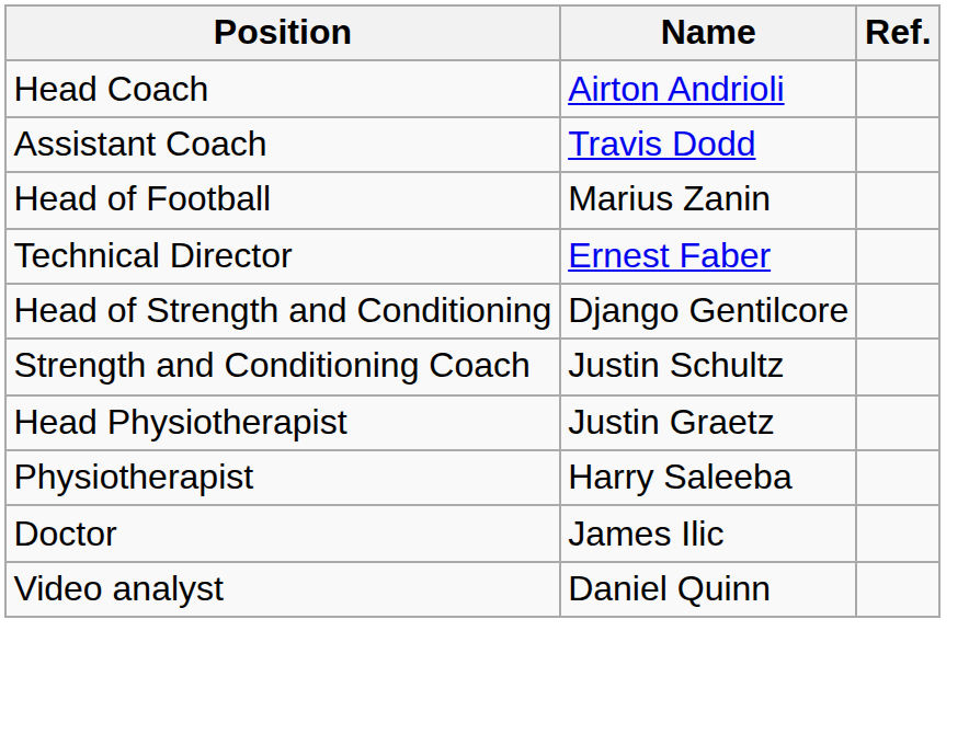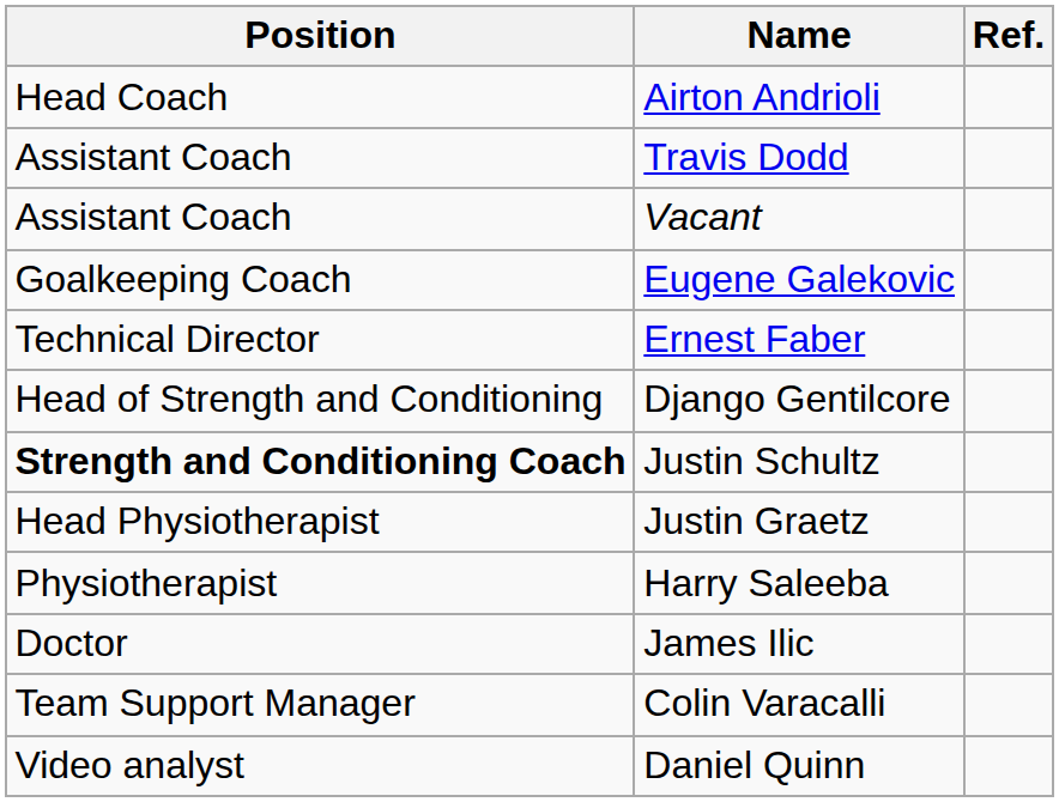 <table class="wikitable">
 <tr>
 <th>Position</th>
 <th>Name</th>
 <th>Ref.</th>
 </tr>
 <tr>
 <td>Head Coach</td>
 <td> <a href='#'>Airton Andrioli</a></td>
 <td></td>
 </tr>
 <tr>
 <td>Assistant Coach</td>
 <td> <a href='#'>Travis Dodd</a></td>
 <td></td>
 </tr>
 <tr>
-<td>Head of Football</td>
-<td> Marius Zanin</td>
+<td>Assistant Coach</td>
+<td><em>Vacant</em></td>
+<td></td>
+</tr>
+<tr>
+<td>Goalkeeping Coach</td>
+<td> <a href='#'>Eugene Galekovic</a></td>
 <td></td>
 </tr>
 <tr>
 <td>Technical Director</td>
 <td> <a href='#'>Ernest Faber</a></td>
 <td></td>
 </tr>
 <tr>
 <td>Head of Strength and Conditioning</td>
 <td> Django Gentilcore</td>
 <td></td>
 </tr>
 <tr>
-<td>Strength and Conditioning Coach</td>
+<td><strong>Strength and Conditioning Coach</strong></td>
 <td> Justin Schultz</td>
 <td></td>
 </tr>
 <tr>
 <td>Head Physiotherapist</td>
 <td> Justin Graetz</td>
 <td></td>
 </tr>
 <tr>
 <td>Physiotherapist</td>
 <td> Harry Saleeba</td>
 <td></td>
 </tr>
 <tr>
 <td>Doctor</td>
 <td> James Ilic</td>
 <td></td>
 </tr>
 <tr>
+<td>Team Support Manager</td>
+<td> Colin Varacalli</td>
+<td></td>
+</tr>
+<tr>
 <td>Video analyst</td>
 <td> Daniel Quinn</td>
 <td></td>
 </tr>
 </table>
